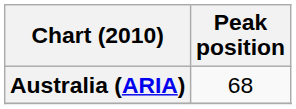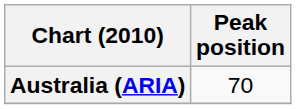 <table class="wikitable sortable plainrowheaders">
 <tr>
 <th scope="col">Chart (2010)</th>
 <th scope="col">Peak<br>position</th>
 </tr>
 <tr>
 <th scope="row">Australia (<a href='#'>ARIA</a>)</th>
-<td align="center">68</td>
+<td align="center">70</td>
 </tr>
 <tr>
 </tr>
 <tr>
 </tr>
 <tr>
 </tr>
 <tr>
 </tr>
 <tr>
 </tr>
 </table>
